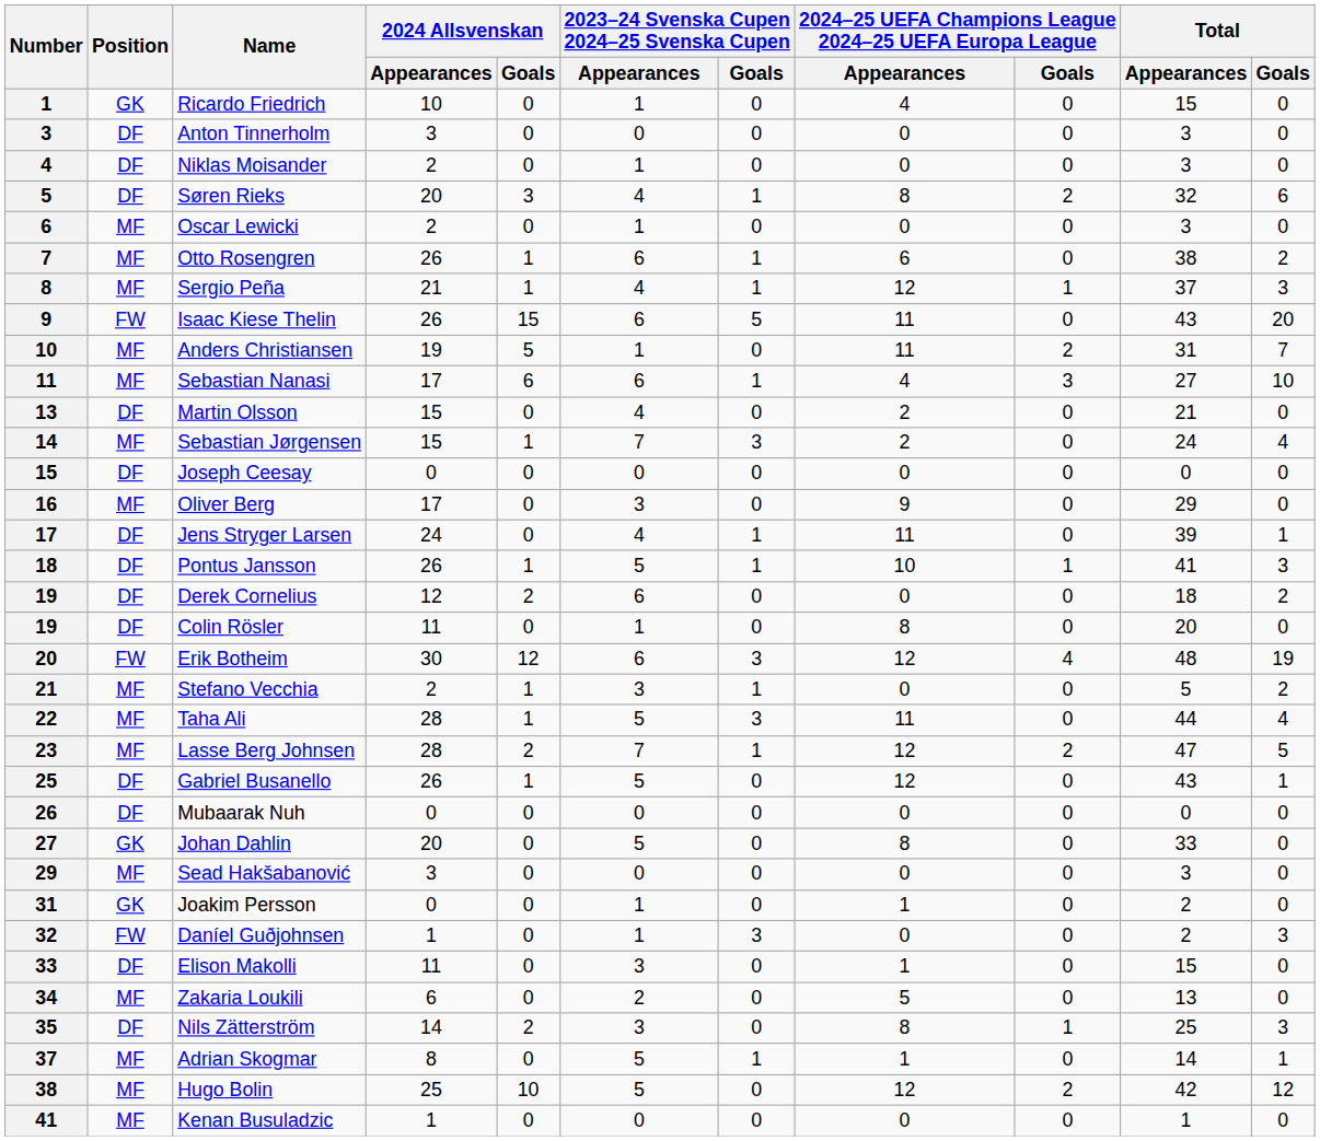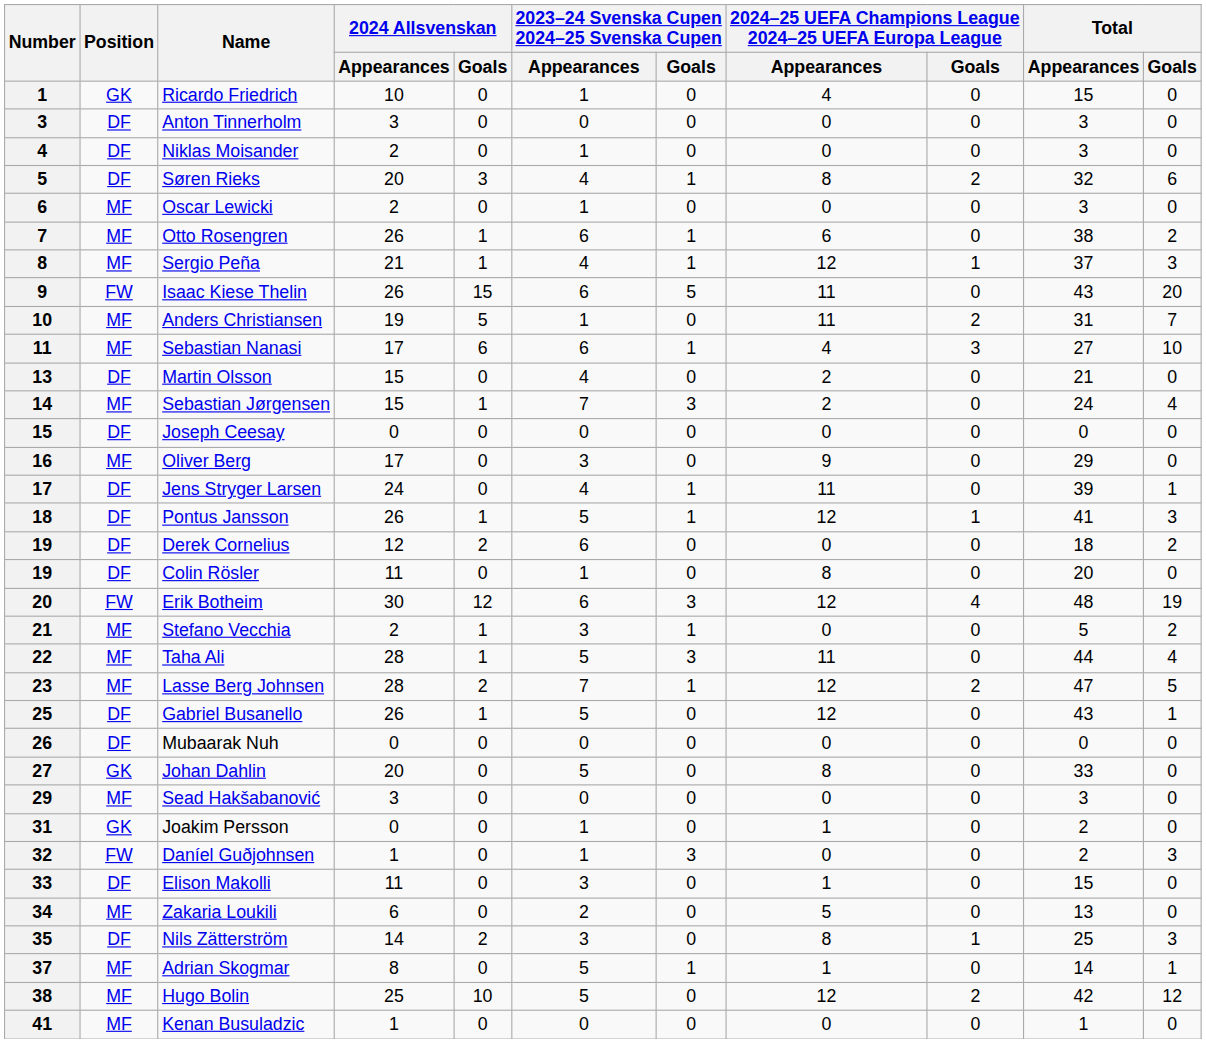 <table class="wikitable sortable plainrowheaders" style="text-align:center">
 <tr>
 <th rowspan="2" scope="col">Number</th>
 <th rowspan="2" scope="col">Position</th>
 <th rowspan="2" scope="col">Name</th>
 <th colspan="2"><a href='#'>2024 Allsvenskan</a></th>
 <th colspan="2"><a href='#'>2023–24 Svenska Cupen</a><br><a href='#'>2024–25 Svenska Cupen</a></th>
 <th colspan="2"><a href='#'>2024–25 UEFA Champions League</a><br><a href='#'>2024–25 UEFA Europa League</a></th>
 <th colspan="2">Total</th>
 </tr>
 <tr>
 <th>Appearances</th>
 <th>Goals</th>
 <th>Appearances</th>
 <th>Goals</th>
 <th>Appearances</th>
 <th>Goals</th>
 <th>Appearances</th>
 <th>Goals</th>
 </tr>
 <tr>
 <th style="text-align:center" scope="row">1</th>
 <td><a href='#'>GK</a></td>
 <td style="text-align:left;"><a href='#'>Ricardo Friedrich</a><br></td>
 <td>10</td>
 <td>0<br></td>
 <td>1</td>
 <td>0<br></td>
 <td>4</td>
 <td>0<br></td>
 <td>15</td>
 <td>0</td>
 </tr>
 <tr>
 <th style="text-align:center" scope="row">3</th>
 <td><a href='#'>DF</a></td>
 <td style="text-align:left;"><a href='#'>Anton Tinnerholm</a><br></td>
 <td>3</td>
 <td>0<br></td>
 <td>0</td>
 <td>0<br></td>
 <td>0</td>
 <td>0<br></td>
 <td>3</td>
 <td>0</td>
 </tr>
 <tr>
 <th style="text-align:center" scope="row">4</th>
 <td><a href='#'>DF</a></td>
 <td style="text-align:left;"><a href='#'>Niklas Moisander</a><br></td>
 <td>2</td>
 <td>0<br></td>
 <td>1</td>
 <td>0<br></td>
 <td>0</td>
 <td>0<br></td>
 <td>3</td>
 <td>0</td>
 </tr>
 <tr>
 <th style="text-align:center" scope="row">5</th>
 <td><a href='#'>DF</a></td>
 <td style="text-align:left;"><a href='#'>Søren Rieks</a><br></td>
 <td>20</td>
 <td>3<br></td>
 <td>4</td>
 <td>1<br></td>
 <td>8</td>
 <td>2<br></td>
 <td>32</td>
 <td>6</td>
 </tr>
 <tr>
 <th style="text-align:center" scope="row">6</th>
 <td><a href='#'>MF</a></td>
 <td style="text-align:left;"><a href='#'>Oscar Lewicki</a><br></td>
 <td>2</td>
 <td>0<br></td>
 <td>1</td>
 <td>0<br></td>
 <td>0</td>
 <td>0<br></td>
 <td>3</td>
 <td>0</td>
 </tr>
 <tr>
 <th style="text-align:center" scope="row">7</th>
 <td><a href='#'>MF</a></td>
 <td style="text-align:left;"><a href='#'>Otto Rosengren</a><br></td>
 <td>26</td>
 <td>1<br></td>
 <td>6</td>
 <td>1<br></td>
 <td>6</td>
 <td>0<br></td>
 <td>38</td>
 <td>2</td>
 </tr>
 <tr>
 <th style="text-align:center" scope="row">8</th>
 <td><a href='#'>MF</a></td>
 <td style="text-align:left;"><a href='#'>Sergio Peña</a><br></td>
 <td>21</td>
 <td>1<br></td>
 <td>4</td>
 <td>1<br></td>
 <td>12</td>
 <td>1<br></td>
 <td>37</td>
 <td>3</td>
 </tr>
 <tr>
 <th style="text-align:center" scope="row">9</th>
 <td><a href='#'>FW</a></td>
 <td style="text-align:left;"><a href='#'>Isaac Kiese Thelin</a><br></td>
 <td>26</td>
 <td>15<br></td>
 <td>6</td>
 <td>5<br></td>
 <td>11</td>
 <td>0<br></td>
 <td>43</td>
 <td>20</td>
 </tr>
 <tr>
 <th style="text-align:center" scope="row">10</th>
 <td><a href='#'>MF</a></td>
 <td style="text-align:left;"><a href='#'>Anders Christiansen</a><br></td>
 <td>19</td>
 <td>5<br></td>
 <td>1</td>
 <td>0<br></td>
 <td>11</td>
 <td>2<br></td>
 <td>31</td>
 <td>7</td>
 </tr>
 <tr>
 <th style="text-align:center" scope="row">11</th>
 <td><a href='#'>MF</a></td>
 <td style="text-align:left;"><a href='#'>Sebastian Nanasi</a><br></td>
 <td>17</td>
 <td>6<br></td>
 <td>6</td>
 <td>1<br></td>
 <td>4</td>
 <td>3<br></td>
 <td>27</td>
 <td>10</td>
 </tr>
 <tr>
 <th style="text-align:center" scope="row">13</th>
 <td><a href='#'>DF</a></td>
 <td style="text-align:left;"><a href='#'>Martin Olsson</a><br></td>
 <td>15</td>
 <td>0<br></td>
 <td>4</td>
 <td>0<br></td>
 <td>2</td>
 <td>0<br></td>
 <td>21</td>
 <td>0</td>
 </tr>
 <tr>
 <th style="text-align:center" scope="row">14</th>
 <td><a href='#'>MF</a></td>
 <td style="text-align:left;"><a href='#'>Sebastian Jørgensen</a><br></td>
 <td>15</td>
 <td>1<br></td>
 <td>7</td>
 <td>3<br></td>
 <td>2</td>
 <td>0<br></td>
 <td>24</td>
 <td>4</td>
 </tr>
 <tr>
 <th style="text-align:center" scope="row">15</th>
 <td><a href='#'>DF</a></td>
 <td style="text-align:left;"><a href='#'>Joseph Ceesay</a><br></td>
 <td>0</td>
 <td>0<br></td>
 <td>0</td>
 <td>0<br></td>
 <td>0</td>
 <td>0<br></td>
 <td>0</td>
 <td>0</td>
 </tr>
 <tr>
 <th style="text-align:center" scope="row">16</th>
 <td><a href='#'>MF</a></td>
 <td style="text-align:left;"><a href='#'>Oliver Berg</a><br></td>
 <td>17</td>
 <td>0<br></td>
 <td>3</td>
 <td>0<br></td>
 <td>9</td>
 <td>0<br></td>
 <td>29</td>
 <td>0</td>
 </tr>
 <tr>
 <th style="text-align:center" scope="row">17</th>
 <td><a href='#'>DF</a></td>
 <td style="text-align:left;"><a href='#'>Jens Stryger Larsen</a><br></td>
 <td>24</td>
 <td>0<br></td>
 <td>4</td>
 <td>1<br></td>
 <td>11</td>
 <td>0<br></td>
 <td>39</td>
 <td>1</td>
 </tr>
 <tr>
 <th style="text-align:center" scope="row">18</th>
 <td><a href='#'>DF</a></td>
 <td style="text-align:left;"><a href='#'>Pontus Jansson</a><br></td>
 <td>26</td>
 <td>1<br></td>
 <td>5</td>
 <td>1<br></td>
-<td>10</td>
+<td>12</td>
 <td>1<br></td>
 <td>41</td>
 <td>3</td>
 </tr>
 <tr>
 <th style="text-align:center" scope="row">19</th>
 <td><a href='#'>DF</a></td>
 <td style="text-align:left;"><a href='#'>Derek Cornelius</a><br></td>
 <td>12</td>
 <td>2<br></td>
 <td>6</td>
 <td>0<br></td>
 <td>0</td>
 <td>0<br></td>
 <td>18</td>
 <td>2</td>
 </tr>
 <tr>
 <th style="text-align:center" scope="row">19</th>
 <td><a href='#'>DF</a></td>
 <td style="text-align:left;"><a href='#'>Colin Rösler</a><br></td>
 <td>11</td>
 <td>0<br></td>
 <td>1</td>
 <td>0<br></td>
 <td>8</td>
 <td>0<br></td>
 <td>20</td>
 <td>0</td>
 </tr>
 <tr>
 <th style="text-align:center" scope="row">20</th>
 <td><a href='#'>FW</a></td>
 <td style="text-align:left;"><a href='#'>Erik Botheim</a><br></td>
 <td>30</td>
 <td>12<br></td>
 <td>6</td>
 <td>3<br></td>
 <td>12</td>
 <td>4<br></td>
 <td>48</td>
 <td>19</td>
 </tr>
 <tr>
 <th style="text-align:center" scope="row">21</th>
 <td><a href='#'>MF</a></td>
 <td style="text-align:left;"><a href='#'>Stefano Vecchia</a><br></td>
 <td>2</td>
 <td>1<br></td>
 <td>3</td>
 <td>1<br></td>
 <td>0</td>
 <td>0<br></td>
 <td>5</td>
 <td>2</td>
 </tr>
 <tr>
 <th style="text-align:center" scope="row">22</th>
 <td><a href='#'>MF</a></td>
 <td style="text-align:left;"><a href='#'>Taha Ali</a><br></td>
 <td>28</td>
 <td>1<br></td>
 <td>5</td>
 <td>3<br></td>
 <td>11</td>
 <td>0<br></td>
 <td>44</td>
 <td>4</td>
 </tr>
 <tr>
 <th style="text-align:center" scope="row">23</th>
 <td><a href='#'>MF</a></td>
 <td style="text-align:left;"><a href='#'>Lasse Berg Johnsen</a><br></td>
 <td>28</td>
 <td>2<br></td>
 <td>7</td>
 <td>1<br></td>
 <td>12</td>
 <td>2<br></td>
 <td>47</td>
 <td>5</td>
 </tr>
 <tr>
 <th style="text-align:center" scope="row">25</th>
 <td><a href='#'>DF</a></td>
 <td style="text-align:left;"><a href='#'>Gabriel Busanello</a><br></td>
 <td>26</td>
 <td>1<br></td>
 <td>5</td>
 <td>0<br></td>
 <td>12</td>
 <td>0<br></td>
 <td>43</td>
 <td>1</td>
 </tr>
 <tr>
 <th style="text-align:center" scope="row">26</th>
 <td><a href='#'>DF</a></td>
 <td style="text-align:left;">Mubaarak Nuh<br></td>
 <td>0</td>
 <td>0<br></td>
 <td>0</td>
 <td>0<br></td>
 <td>0</td>
 <td>0<br></td>
 <td>0</td>
 <td>0</td>
 </tr>
 <tr>
 <th style="text-align:center" scope="row">27</th>
 <td><a href='#'>GK</a></td>
 <td style="text-align:left;"><a href='#'>Johan Dahlin</a><br></td>
 <td>20</td>
 <td>0<br></td>
 <td>5</td>
 <td>0<br></td>
 <td>8</td>
 <td>0<br></td>
 <td>33</td>
 <td>0</td>
 </tr>
 <tr>
 <th style="text-align:center" scope="row">29</th>
 <td><a href='#'>MF</a></td>
 <td style="text-align:left;"><a href='#'>Sead Hakšabanović</a><br></td>
 <td>3</td>
 <td>0<br></td>
 <td>0</td>
 <td>0<br></td>
 <td>0</td>
 <td>0<br></td>
 <td>3</td>
 <td>0</td>
 </tr>
 <tr>
 <th style="text-align:center" scope="row">31</th>
 <td><a href='#'>GK</a></td>
 <td style="text-align:left;">Joakim Persson<br></td>
 <td>0</td>
 <td>0<br></td>
 <td>1</td>
 <td>0<br></td>
 <td>1</td>
 <td>0<br></td>
 <td>2</td>
 <td>0</td>
 </tr>
 <tr>
 <th style="text-align:center" scope="row">32</th>
 <td><a href='#'>FW</a></td>
 <td style="text-align:left;"><a href='#'>Daníel Guðjohnsen</a><br></td>
 <td>1</td>
 <td>0<br></td>
 <td>1</td>
 <td>3<br></td>
 <td>0</td>
 <td>0<br></td>
 <td>2</td>
 <td>3</td>
 </tr>
 <tr>
 <th style="text-align:center" scope="row">33</th>
 <td><a href='#'>DF</a></td>
 <td style="text-align:left;"><a href='#'>Elison Makolli</a><br></td>
 <td>11</td>
 <td>0<br></td>
 <td>3</td>
 <td>0<br></td>
 <td>1</td>
 <td>0<br></td>
 <td>15</td>
 <td>0</td>
 </tr>
 <tr>
 <th style="text-align:center" scope="row">34</th>
 <td><a href='#'>MF</a></td>
 <td style="text-align:left;"><a href='#'>Zakaria Loukili</a><br></td>
 <td>6</td>
 <td>0<br></td>
 <td>2</td>
 <td>0<br></td>
 <td>5</td>
 <td>0<br></td>
 <td>13</td>
 <td>0</td>
 </tr>
 <tr>
 <th style="text-align:center" scope="row">35</th>
 <td><a href='#'>DF</a></td>
 <td style="text-align:left;"><a href='#'>Nils Zätterström</a><br></td>
 <td>14</td>
 <td>2<br></td>
 <td>3</td>
 <td>0<br></td>
 <td>8</td>
 <td>1<br></td>
 <td>25</td>
 <td>3</td>
 </tr>
 <tr>
 <th style="text-align:center" scope="row">37</th>
 <td><a href='#'>MF</a></td>
 <td style="text-align:left;"><a href='#'>Adrian Skogmar</a><br></td>
 <td>8</td>
 <td>0<br></td>
 <td>5</td>
 <td>1<br></td>
 <td>1</td>
 <td>0<br></td>
 <td>14</td>
 <td>1</td>
 </tr>
 <tr>
 <th style="text-align:center" scope="row">38</th>
 <td><a href='#'>MF</a></td>
 <td style="text-align:left;"><a href='#'>Hugo Bolin</a><br></td>
 <td>25</td>
 <td>10<br></td>
 <td>5</td>
 <td>0<br></td>
 <td>12</td>
 <td>2<br></td>
 <td>42</td>
 <td>12</td>
 </tr>
 <tr>
 <th style="text-align:center" scope="row">41</th>
 <td><a href='#'>MF</a></td>
 <td style="text-align:left;"><a href='#'>Kenan Busuladzic</a><br></td>
 <td>1</td>
 <td>0<br></td>
 <td>0</td>
 <td>0<br></td>
 <td>0</td>
 <td>0<br></td>
 <td>1</td>
 <td>0</td>
 </tr>
 </table>
